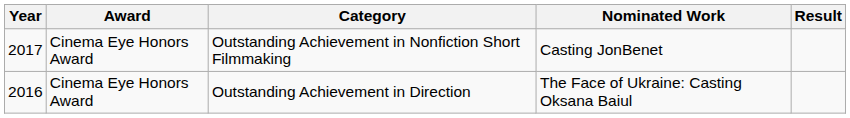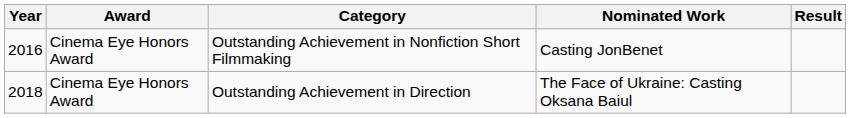 <table class="wikitable">
 <tr>
 <th>Year</th>
 <th>Award</th>
 <th>Category</th>
 <th>Nominated Work</th>
 <th>Result</th>
 </tr>
 <tr>
-<td>2017</td>
+<td>2016</td>
 <td>Cinema Eye Honors Award</td>
 <td>Outstanding Achievement in Nonfiction Short Filmmaking</td>
 <td>Casting JonBenet</td>
 <td></td>
 </tr>
 <tr>
-<td>2016</td>
+<td>2018</td>
 <td>Cinema Eye Honors Award</td>
 <td>Outstanding Achievement in Direction</td>
 <td>The Face of Ukraine: Casting Oksana Baiul</td>
 <td></td>
 </tr>
 </table>
